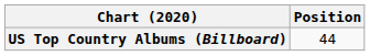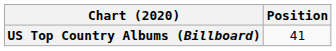 <table class="wikitable plainrowheaders" style="text-align:center">
 <tr>
 <th>Chart (2020)</th>
 <th>Position</th>
 </tr>
 <tr>
 <th scope="row">US Top Country Albums (<em>Billboard</em>)</th>
-<td>44</td>
+<td>41</td>
 </tr>
 </table>
